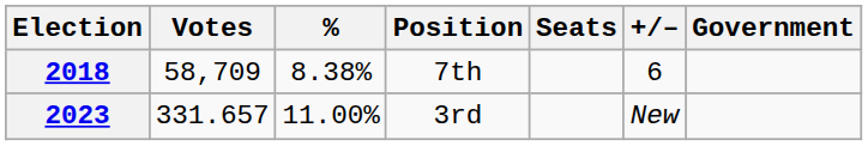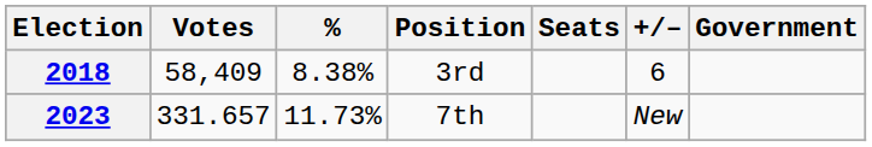 <table class="wikitable" style="text-align:center">
 <tr>
 <th><strong>Election</strong></th>
 <th scope="col"><strong>Votes</strong></th>
 <th scope="col"><strong>%</strong></th>
 <th>Position</th>
 <th scope="col">Seats</th>
 <th>+/–</th>
 <th>Government</th>
 </tr>
 <tr>
 <th><a href='#'>2018</a></th>
-<td>58,709</td>
+<td>58,409</td>
 <td>8.38%</td>
-<td> 7th</td>
+<td> 3rd</td>
 <td></td>
 <td> 6</td>
 <td></td>
 </tr>
 <tr>
 <th><a href='#'>2023</a></th>
 <td>331.657</td>
-<td>11.00%</td>
-<td> 3rd</td>
+<td>11.73%</td>
+<td> 7th</td>
 <td></td>
 <td><em>New</em></td>
 <td></td>
 </tr>
 </table>
